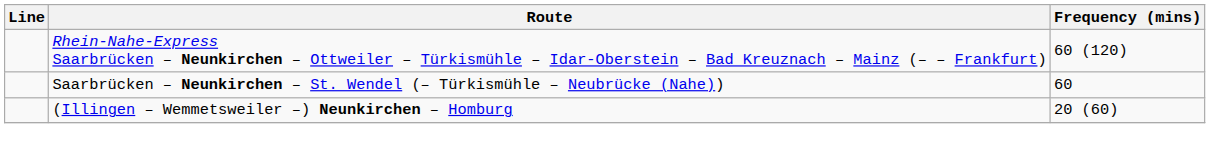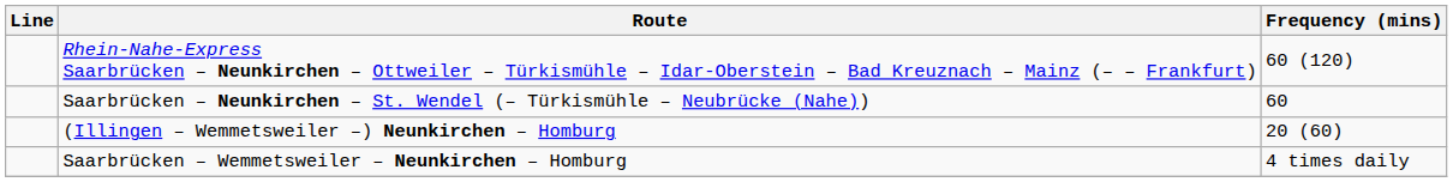 <table class="wikitable">
 <tr>
 <th>Line</th>
 <th>Route</th>
 <th>Frequency (mins)</th>
 </tr>
 <tr>
 <td></td>
 <td><em><a href='#'>Rhein-Nahe-Express</a></em><br><a href='#'>Saarbrücken</a> – <strong>Neunkirchen</strong> – <a href='#'>Ottweiler</a> – <a href='#'>Türkismühle</a> – <a href='#'>Idar-Oberstein</a> – <a href='#'>Bad Kreuznach</a> – <a href='#'>Mainz</a> (–  – <a href='#'>Frankfurt</a>)</td>
 <td>60 (120)</td>
 </tr>
 <tr>
 <td></td>
 <td>Saarbrücken – <strong>Neunkirchen</strong> – <a href='#'>St. Wendel</a> (– Türkismühle – <a href='#'>Neubrücke (Nahe)</a>)</td>
 <td>60</td>
 </tr>
 <tr>
 <td></td>
 <td>(<a href='#'>Illingen</a> – Wemmetsweiler –) <strong>Neunkirchen</strong> – <a href='#'>Homburg</a></td>
 <td>20 (60)</td>
 </tr>
 <tr>
+<td></td>
+<td>Saarbrücken – Wemmetsweiler – <strong>Neunkirchen</strong> – Homburg</td>
+<td>4 times daily</td>
+</tr>
+<tr>
 </tr>
 </table>
